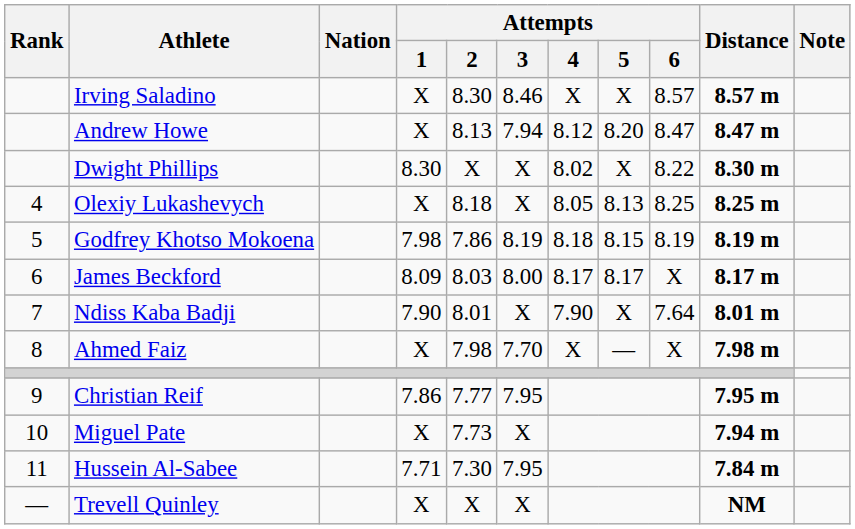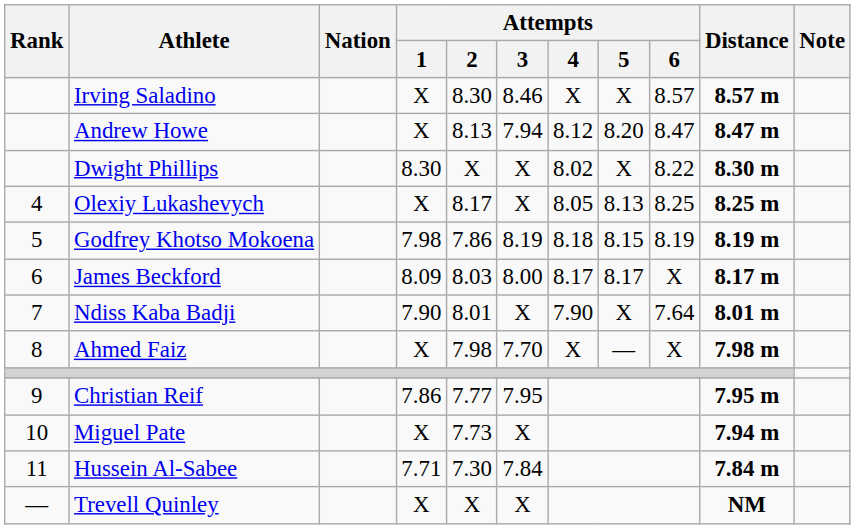 <table class="wikitable" style=" text-align:center;">
 <tr>
 <th rowspan="2">Rank</th>
 <th rowspan="2">Athlete</th>
 <th rowspan="2">Nation</th>
 <th colspan="6">Attempts</th>
 <th rowspan="2">Distance</th>
 <th rowspan="2">Note</th>
 </tr>
 <tr>
 <th>1</th>
 <th>2</th>
 <th>3</th>
 <th>4</th>
 <th>5</th>
 <th>6</th>
 </tr>
 <tr>
 <td></td>
 <td align=left><a href='#'>Irving Saladino</a></td>
 <td align=left></td>
 <td>X</td>
 <td>8.30</td>
 <td>8.46</td>
 <td>X</td>
 <td>X</td>
 <td>8.57</td>
 <td><strong>8.57 m </strong></td>
 <td></td>
 </tr>
 <tr>
 <td></td>
 <td align=left><a href='#'>Andrew Howe</a></td>
 <td align=left></td>
 <td>X</td>
 <td>8.13</td>
 <td>7.94</td>
 <td>8.12</td>
 <td>8.20</td>
 <td>8.47</td>
 <td><strong>8.47 m </strong></td>
 <td></td>
 </tr>
 <tr>
 <td></td>
 <td align=left><a href='#'>Dwight Phillips</a></td>
 <td align=left></td>
 <td>8.30</td>
 <td>X</td>
 <td>X</td>
 <td>8.02</td>
 <td>X</td>
 <td>8.22</td>
 <td><strong>8.30 m </strong></td>
 <td></td>
 </tr>
 <tr>
 <td>4</td>
 <td align=left><a href='#'>Olexiy Lukashevych</a></td>
 <td align=left></td>
 <td>X</td>
-<td>8.18</td>
+<td>8.17</td>
 <td>X</td>
 <td>8.05</td>
 <td>8.13</td>
 <td>8.25</td>
 <td><strong>8.25 m </strong></td>
 <td></td>
 </tr>
 <tr>
 <td>5</td>
 <td align=left><a href='#'>Godfrey Khotso Mokoena</a></td>
 <td align=left></td>
 <td>7.98</td>
 <td>7.86</td>
 <td>8.19</td>
 <td>8.18</td>
 <td>8.15</td>
 <td>8.19</td>
 <td><strong>8.19 m </strong></td>
 <td></td>
 </tr>
 <tr>
 <td>6</td>
 <td align=left><a href='#'>James Beckford</a></td>
 <td align=left></td>
 <td>8.09</td>
 <td>8.03</td>
 <td>8.00</td>
 <td>8.17</td>
 <td>8.17</td>
 <td>X</td>
 <td><strong>8.17 m </strong></td>
 <td></td>
 </tr>
 <tr>
 <td>7</td>
 <td align=left><a href='#'>Ndiss Kaba Badji</a></td>
 <td align=left></td>
 <td>7.90</td>
 <td>8.01</td>
 <td>X</td>
 <td>7.90</td>
 <td>X</td>
 <td>7.64</td>
 <td><strong>8.01 m </strong></td>
 <td></td>
 </tr>
 <tr>
 <td>8</td>
 <td align=left><a href='#'>Ahmed Faiz</a></td>
 <td align=left></td>
 <td>X</td>
 <td>7.98</td>
 <td>7.70</td>
 <td>X</td>
 <td>—</td>
 <td>X</td>
 <td><strong>7.98 m </strong></td>
 <td></td>
 </tr>
 <tr>
 <td colspan=10 bgcolor=lightgray></td>
 </tr>
 <tr>
 <td>9</td>
 <td align=left><a href='#'>Christian Reif</a></td>
 <td align=left></td>
 <td>7.86</td>
 <td>7.77</td>
 <td>7.95</td>
 <td colspan=3></td>
 <td><strong>7.95 m </strong></td>
 <td></td>
 </tr>
 <tr>
 <td>10</td>
 <td align=left><a href='#'>Miguel Pate</a></td>
 <td align=left></td>
 <td>X</td>
 <td>7.73</td>
 <td>X</td>
 <td colspan=3></td>
 <td><strong>7.94 m </strong></td>
 <td></td>
 </tr>
 <tr>
 <td>11</td>
 <td align=left><a href='#'>Hussein Al-Sabee</a></td>
 <td align=left></td>
 <td>7.71</td>
 <td>7.30</td>
-<td>7.95</td>
+<td>7.84</td>
 <td colspan=3></td>
 <td><strong>7.84 m </strong></td>
 <td></td>
 </tr>
 <tr>
 <td>—</td>
 <td align=left><a href='#'>Trevell Quinley</a></td>
 <td align=left></td>
 <td>X</td>
 <td>X</td>
 <td>X</td>
 <td colspan=3></td>
 <td><strong>NM </strong></td>
 <td></td>
 </tr>
 </table>
